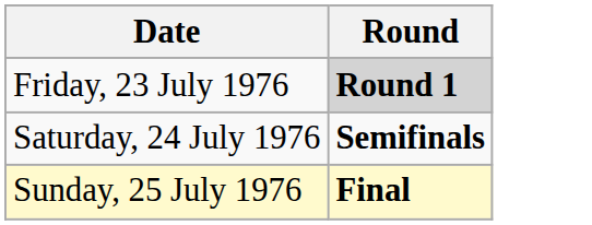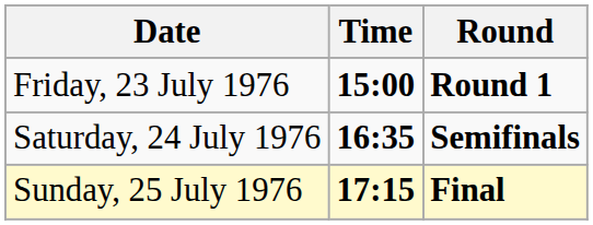 <table class="wikitable">
 <tr>
 <th>Date</th>
+<th>Time</th>
 <th>Round</th>
 </tr>
 <tr>
 <td>Friday, 23 July 1976</td>
-<td style="background: lightgrey;"><strong>Round 1</strong></td>
+<td><strong>15:00</strong></td>
+<td><strong>Round 1</strong></td>
 </tr>
 <tr>
 <td>Saturday, 24 July 1976</td>
+<td><strong>16:35</strong></td>
 <td><strong>Semifinals</strong></td>
 </tr>
 <tr style=background:lemonchiffon>
 <td>Sunday, 25 July 1976</td>
+<td><strong>17:15</strong></td>
 <td><strong>Final</strong></td>
 </tr>
 </table>
